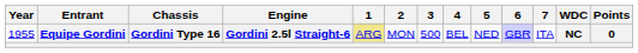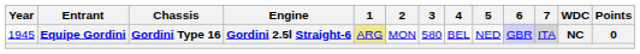 <table class="wikitable" style="text-align:center; font-size:90%">
 <tr>
 <th>Year</th>
 <th>Entrant</th>
 <th>Chassis</th>
 <th>Engine</th>
 <th>1</th>
 <th>2</th>
 <th>3</th>
 <th>4</th>
 <th>5</th>
 <th>6</th>
 <th>7</th>
 <th>WDC</th>
 <th>Points</th>
 </tr>
 <tr>
-<td><a href='#'>1955</a></td>
+<td><a href='#'>1945</a></td>
 <th><a href='#'>Equipe Gordini</a></th>
 <th><a href='#'>Gordini</a> Type 16</th>
 <th><a href='#'>Gordini</a> 2.5l <a href='#'>Straight-6</a></th>
 <td style="background: khaki;"><a href='#'>ARG</a></td>
 <td><a href='#'>MON</a></td>
-<td><a href='#'>500</a></td>
+<td><a href='#'>580</a></td>
 <td><a href='#'>BEL</a></td>
 <td><a href='#'>NED</a></td>
 <td style="background:#CFCFFF;"><a href='#'>GBR</a><br></td>
-<td><a href='#'>ITA</a></td>
+<td style="background: lightgrey;"><a href='#'>ITA</a></td>
 <th>NC</th>
 <th>0</th>
 </tr>
 <tr>
 <th colspan="13"></th>
 </tr>
 </table>
